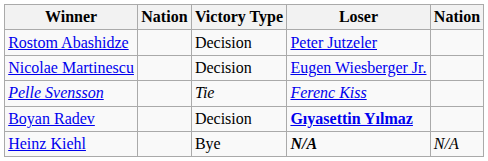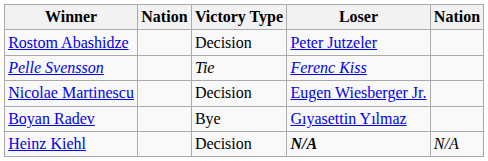 <table class="wikitable sortable" style="text-align:left;">
 <tr>
 <th>Winner</th>
 <th>Nation</th>
 <th>Victory Type</th>
 <th>Loser</th>
 <th>Nation</th>
 </tr>
 <tr>
 <td><a href='#'>Rostom Abashidze</a></td>
 <td></td>
 <td>Decision</td>
 <td><a href='#'>Peter Jutzeler</a></td>
 <td></td>
 </tr>
-<tr>
-<td><a href='#'>Nicolae Martinescu</a></td>
-<td></td>
-<td>Decision</td>
-<td><a href='#'>Eugen Wiesberger Jr.</a></td>
-<td></td>
-</tr>
 <tr style="font-style: italic">
 <td><a href='#'>Pelle Svensson</a></td>
 <td></td>
 <td>Tie</td>
 <td><a href='#'>Ferenc Kiss</a></td>
 <td></td>
 </tr>
 <tr>
+<td><a href='#'>Nicolae Martinescu</a></td>
+<td></td>
+<td>Decision</td>
+<td><a href='#'>Eugen Wiesberger Jr.</a></td>
+<td></td>
+</tr>
+<tr>
 <td><a href='#'>Boyan Radev</a></td>
 <td></td>
-<td>Decision</td>
-<td><strong><a href='#'>Gıyasettin Yılmaz</a></strong></td>
+<td>Bye</td>
+<td><a href='#'>Gıyasettin Yılmaz</a></td>
 <td></td>
 </tr>
 <tr>
 <td><a href='#'>Heinz Kiehl</a></td>
 <td></td>
-<td>Bye</td>
+<td>Decision</td>
 <td><strong><em>N/A</em></strong></td>
 <td><em>N/A</em></td>
 </tr>
 </table>
